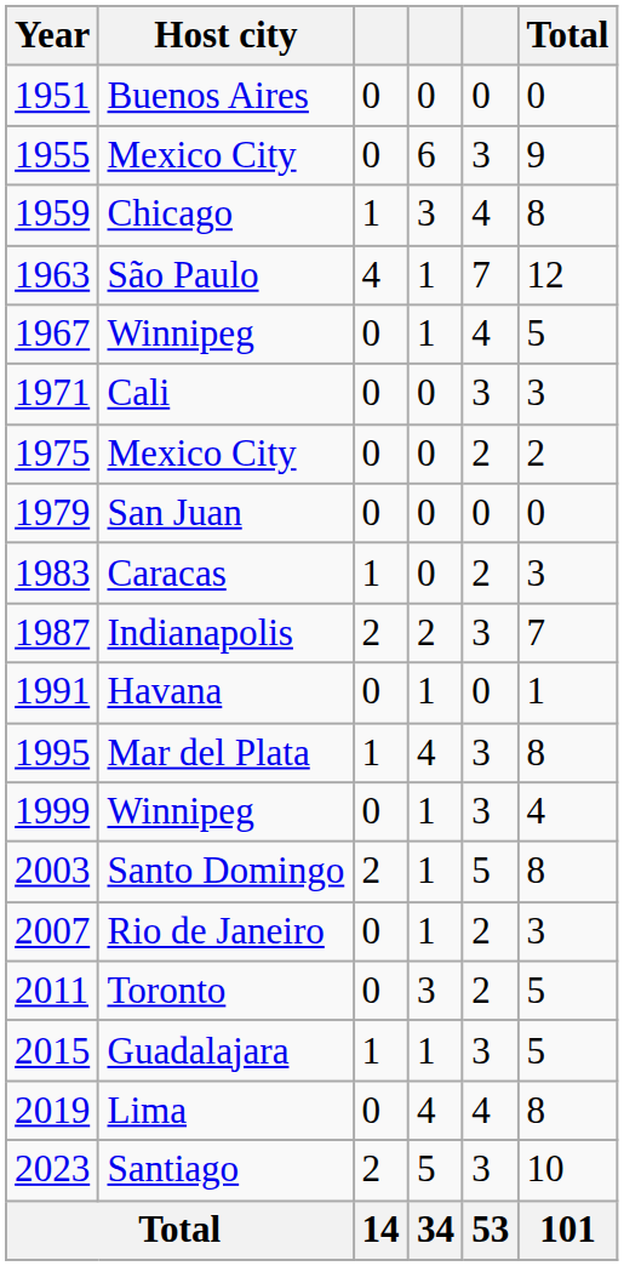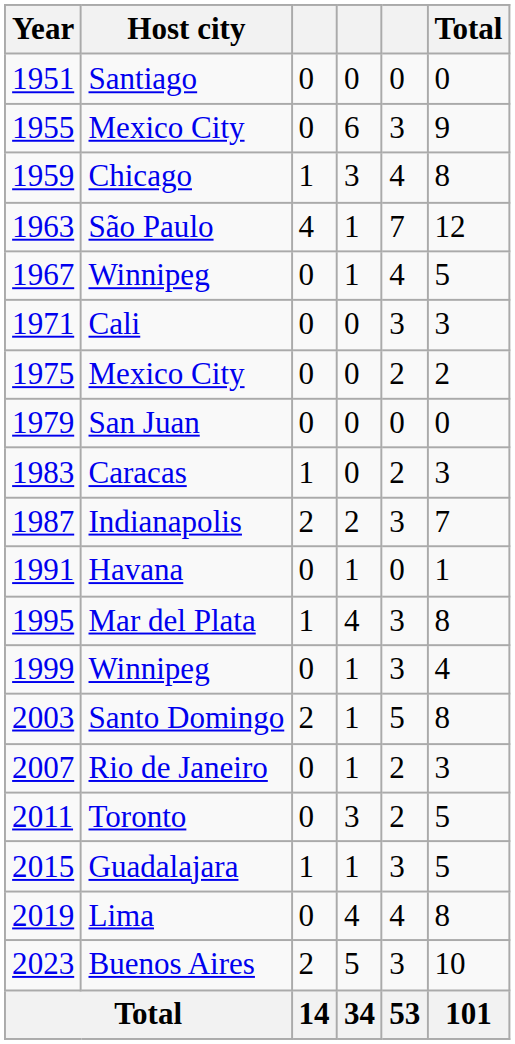 <table class="wikitable sortable">
 <tr>
 <th>Year</th>
 <th>Host city</th>
 <th></th>
 <th></th>
 <th></th>
 <th>Total</th>
 </tr>
 <tr>
 <td><a href='#'>1951</a></td>
-<td><a href='#'>Buenos Aires</a></td>
+<td><a href='#'>Santiago</a></td>
 <td>0</td>
 <td>0</td>
 <td>0</td>
 <td>0</td>
 </tr>
 <tr>
 <td><a href='#'>1955</a></td>
 <td><a href='#'>Mexico City</a></td>
 <td>0</td>
 <td>6</td>
 <td>3</td>
 <td>9</td>
 </tr>
 <tr>
 <td><a href='#'>1959</a></td>
 <td><a href='#'>Chicago</a></td>
 <td>1</td>
 <td>3</td>
 <td>4</td>
 <td>8</td>
 </tr>
 <tr>
 <td><a href='#'>1963</a></td>
 <td><a href='#'>São Paulo</a></td>
 <td>4</td>
 <td>1</td>
 <td>7</td>
 <td>12</td>
 </tr>
 <tr>
 <td><a href='#'>1967</a></td>
 <td><a href='#'>Winnipeg</a></td>
 <td>0</td>
 <td>1</td>
 <td>4</td>
 <td>5</td>
 </tr>
 <tr>
 <td><a href='#'>1971</a></td>
 <td><a href='#'>Cali</a></td>
 <td>0</td>
 <td>0</td>
 <td>3</td>
 <td>3</td>
 </tr>
 <tr>
 <td><a href='#'>1975</a></td>
 <td><a href='#'>Mexico City</a></td>
 <td>0</td>
 <td>0</td>
 <td>2</td>
 <td>2</td>
 </tr>
 <tr>
 <td><a href='#'>1979</a></td>
 <td><a href='#'>San Juan</a></td>
 <td>0</td>
 <td>0</td>
 <td>0</td>
 <td>0</td>
 </tr>
 <tr>
 <td><a href='#'>1983</a></td>
 <td><a href='#'>Caracas</a></td>
 <td>1</td>
 <td>0</td>
 <td>2</td>
 <td>3</td>
 </tr>
 <tr>
 <td><a href='#'>1987</a></td>
 <td><a href='#'>Indianapolis</a></td>
 <td>2</td>
 <td>2</td>
 <td>3</td>
 <td>7</td>
 </tr>
 <tr>
 <td><a href='#'>1991</a></td>
 <td><a href='#'>Havana</a></td>
 <td>0</td>
 <td>1</td>
 <td>0</td>
 <td>1</td>
 </tr>
 <tr>
 <td><a href='#'>1995</a></td>
 <td><a href='#'>Mar del Plata</a></td>
 <td>1</td>
 <td>4</td>
 <td>3</td>
 <td>8</td>
 </tr>
 <tr>
 <td><a href='#'>1999</a></td>
 <td><a href='#'>Winnipeg</a></td>
 <td>0</td>
 <td>1</td>
 <td>3</td>
 <td>4</td>
 </tr>
 <tr>
 <td><a href='#'>2003</a></td>
 <td><a href='#'>Santo Domingo</a></td>
 <td>2</td>
 <td>1</td>
 <td>5</td>
 <td>8</td>
 </tr>
 <tr>
 <td><a href='#'>2007</a></td>
 <td><a href='#'>Rio de Janeiro</a></td>
 <td>0</td>
 <td>1</td>
 <td>2</td>
 <td>3</td>
 </tr>
 <tr>
 <td><a href='#'>2011</a></td>
 <td><a href='#'>Toronto</a></td>
 <td>0</td>
 <td>3</td>
 <td>2</td>
 <td>5</td>
 </tr>
 <tr>
 <td><a href='#'>2015</a></td>
 <td><a href='#'>Guadalajara</a></td>
 <td>1</td>
 <td>1</td>
 <td>3</td>
 <td>5</td>
 </tr>
 <tr>
 <td><a href='#'>2019</a></td>
 <td><a href='#'>Lima</a></td>
 <td>0</td>
 <td>4</td>
 <td>4</td>
 <td>8</td>
 </tr>
 <tr>
 <td><a href='#'>2023</a></td>
-<td><a href='#'>Santiago</a></td>
+<td><a href='#'>Buenos Aires</a></td>
 <td>2</td>
 <td>5</td>
 <td>3</td>
 <td>10</td>
 </tr>
 <tr>
 <th colspan="2">Total</th>
 <th>14</th>
 <th>34</th>
 <th>53</th>
 <th>101</th>
 </tr>
 </table>
